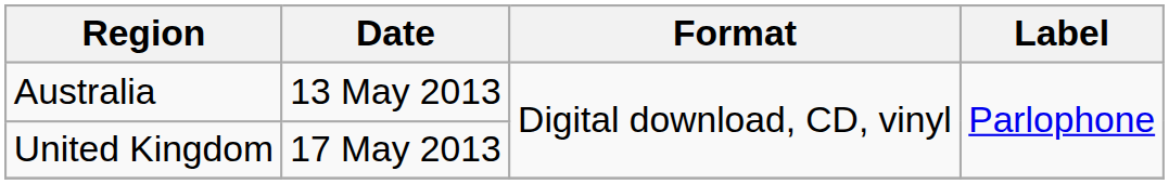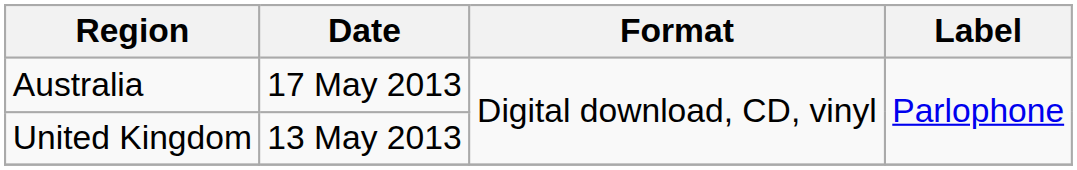 <table class=wikitable>
 <tr>
 <th>Region</th>
 <th>Date</th>
 <th>Format</th>
 <th>Label</th>
 </tr>
 <tr>
 <td>Australia</td>
-<td>13 May 2013</td>
+<td>17 May 2013</td>
 <td rowspan="2">Digital download, CD, vinyl</td>
 <td rowspan="2"><a href='#'>Parlophone</a></td>
 </tr>
 <tr>
 <td>United Kingdom</td>
-<td>17 May 2013</td>
+<td>13 May 2013</td>
 </tr>
 <tr>
 </tr>
 </table>
